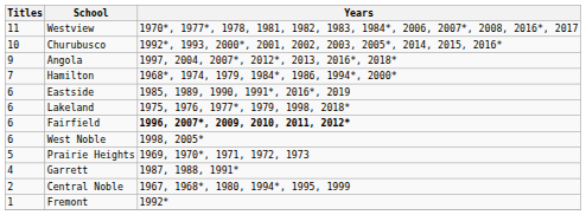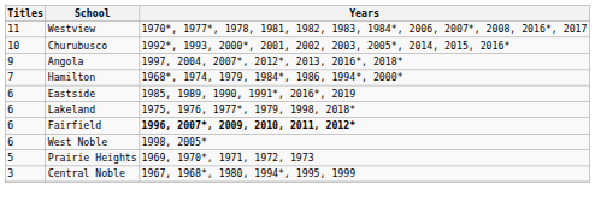 <table class="wikitable">
 <tr>
 <th>Titles</th>
 <th>School</th>
 <th>Years</th>
 </tr>
 <tr>
 <td>11</td>
 <td>Westview</td>
 <td>1970*, 1977*, 1978, 1981, 1982, 1983, 1984*, 2006, 2007*, 2008, 2016*, 2017</td>
 </tr>
 <tr>
 <td>10</td>
 <td>Churubusco</td>
 <td>1992*, 1993, 2000*, 2001, 2002, 2003, 2005*, 2014, 2015, 2016*</td>
 </tr>
 <tr>
 <td>9</td>
 <td>Angola</td>
 <td>1997, 2004, 2007*, 2012*, 2013, 2016*, 2018*</td>
 </tr>
 <tr>
 <td>7</td>
 <td>Hamilton</td>
 <td>1968*, 1974, 1979, 1984*, 1986, 1994*, 2000*</td>
 </tr>
 <tr>
 <td>6</td>
 <td>Eastside</td>
 <td>1985, 1989, 1990, 1991*, 2016*, 2019</td>
 </tr>
 <tr>
 <td>6</td>
 <td>Lakeland</td>
 <td>1975, 1976, 1977*, 1979, 1998, 2018*</td>
 </tr>
 <tr>
 <td>6</td>
 <td>Fairfield</td>
 <td><strong>1996, 2007*, 2009, 2010, 2011, 2012*</strong></td>
 </tr>
 <tr>
 <td>6</td>
 <td>West Noble</td>
 <td>1998, 2005*</td>
 </tr>
 <tr>
 <td>5</td>
 <td>Prairie Heights</td>
 <td>1969, 1970*, 1971, 1972, 1973</td>
 </tr>
 <tr>
-<td>4</td>
-<td>Garrett</td>
-<td>1987, 1988, 1991*</td>
-</tr>
-<tr>
-<td>2</td>
+<td>3</td>
 <td>Central Noble</td>
 <td>1967, 1968*, 1980, 1994*, 1995, 1999</td>
 </tr>
 <tr>
-<td>1</td>
-<td>Fremont</td>
-<td>1992*</td>
-</tr>
-<tr>
 </tr>
 </table>
